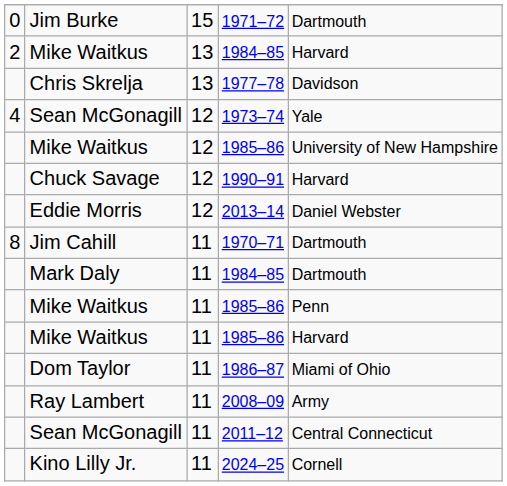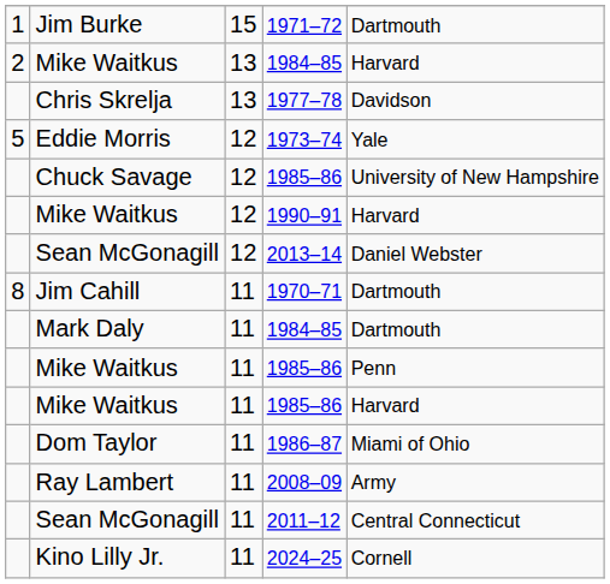 <table class="wikitable">
 <tr>
 </tr>
 <tr>
-<td>0</td>
+<td>1</td>
 <td>Jim Burke</td>
 <td>15</td>
 <td style="font-size:80%;"><a href='#'>1971–72</a></td>
 <td style="font-size:80%;">Dartmouth</td>
 </tr>
 <tr>
 <td>2</td>
 <td>Mike Waitkus</td>
 <td>13</td>
 <td style="font-size:80%;"><a href='#'>1984–85</a></td>
 <td style="font-size:80%;">Harvard</td>
 </tr>
 <tr>
 <td></td>
 <td>Chris Skrelja</td>
 <td>13</td>
 <td style="font-size:80%;"><a href='#'>1977–78</a></td>
 <td style="font-size:80%;">Davidson</td>
 </tr>
 <tr>
-<td>4</td>
-<td>Sean McGonagill</td>
+<td>5</td>
+<td>Eddie Morris</td>
 <td>12</td>
 <td style="font-size:80%;"><a href='#'>1973–74</a></td>
 <td style="font-size:80%;">Yale</td>
 </tr>
 <tr>
 <td></td>
-<td>Mike Waitkus</td>
+<td>Chuck Savage</td>
 <td>12</td>
 <td style="font-size:80%;"><a href='#'>1985–86</a></td>
 <td style="font-size:80%;">University of New Hampshire</td>
 </tr>
 <tr>
 <td></td>
-<td>Chuck Savage</td>
+<td>Mike Waitkus</td>
 <td>12</td>
 <td style="font-size:80%;"><a href='#'>1990–91</a></td>
 <td style="font-size:80%;">Harvard</td>
 </tr>
 <tr>
 <td></td>
-<td>Eddie Morris</td>
+<td>Sean McGonagill</td>
 <td>12</td>
 <td style="font-size:80%;"><a href='#'>2013–14</a></td>
 <td style="font-size:80%;">Daniel Webster</td>
 </tr>
 <tr>
 <td>8</td>
 <td>Jim Cahill</td>
 <td>11</td>
 <td style="font-size:80%;"><a href='#'>1970–71</a></td>
 <td style="font-size:80%;">Dartmouth</td>
 </tr>
 <tr>
 <td></td>
 <td>Mark Daly</td>
 <td>11</td>
 <td style="font-size:80%;"><a href='#'>1984–85</a></td>
 <td style="font-size:80%;">Dartmouth</td>
 </tr>
 <tr>
 <td></td>
 <td>Mike Waitkus</td>
 <td>11</td>
 <td style="font-size:80%;"><a href='#'>1985–86</a></td>
 <td style="font-size:80%;">Penn</td>
 </tr>
 <tr>
 <td></td>
 <td>Mike Waitkus</td>
 <td>11</td>
 <td style="font-size:80%;"><a href='#'>1985–86</a></td>
 <td style="font-size:80%;">Harvard</td>
 </tr>
 <tr>
 <td></td>
 <td>Dom Taylor</td>
 <td>11</td>
 <td style="font-size:80%;"><a href='#'>1986–87</a></td>
 <td style="font-size:80%;">Miami of Ohio</td>
 </tr>
 <tr>
 <td></td>
 <td>Ray Lambert</td>
 <td>11</td>
 <td style="font-size:80%;"><a href='#'>2008–09</a></td>
 <td style="font-size:80%;">Army</td>
 </tr>
 <tr>
 <td></td>
 <td>Sean McGonagill</td>
 <td>11</td>
 <td style="font-size:80%;"><a href='#'>2011–12</a></td>
 <td style="font-size:80%;">Central Connecticut</td>
 </tr>
 <tr>
 <td></td>
 <td>Kino Lilly Jr.</td>
 <td>11</td>
 <td style="font-size:80%;"><a href='#'>2024–25</a></td>
 <td style="font-size:80%;">Cornell</td>
 </tr>
 </table>
